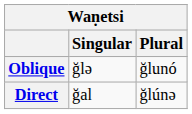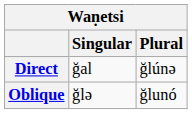 <table class="wikitable">
 <tr>
 <th colspan="3">Waṇetsi</th>
 </tr>
 <tr>
 <th></th>
 <th>Singular</th>
 <th>Plural</th>
 </tr>
 <tr>
+<th><strong><a href='#'>Direct</a></strong></th>
+<td>ğal</td>
+<td>ğlúnə</td>
+</tr>
+<tr>
 <th><strong><a href='#'>Oblique</a></strong></th>
 <td>ğlə</td>
 <td>ğlunó</td>
 </tr>
-<tr>
-<th><strong><a href='#'>Direct</a></strong></th>
-<td>ğal</td>
-<td>ğlúnə</td>
-</tr>
 </table>
